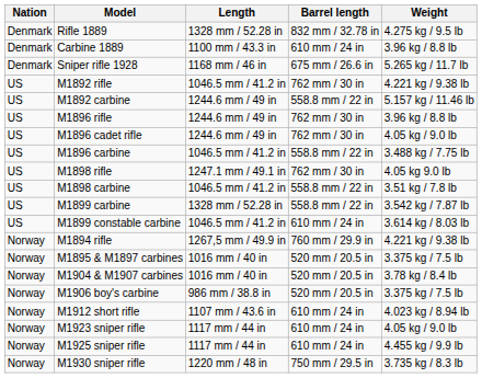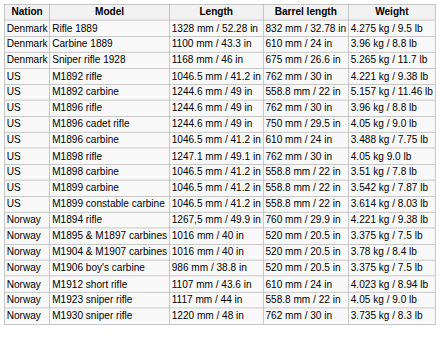 <table class="wikitable">
 <tr>
 <th>Nation</th>
 <th>Model</th>
 <th>Length</th>
 <th>Barrel length</th>
 <th>Weight</th>
 </tr>
 <tr>
 <td>Denmark</td>
 <td>Rifle 1889</td>
 <td>1328 mm / 52.28 in</td>
 <td>832 mm / 32.78 in</td>
 <td>4.275 kg / 9.5 lb</td>
 </tr>
 <tr>
 <td>Denmark</td>
 <td>Carbine 1889</td>
 <td>1100 mm / 43.3 in</td>
 <td>610 mm / 24 in</td>
 <td>3.96 kg / 8.8 lb</td>
 </tr>
 <tr>
 <td>Denmark</td>
 <td>Sniper rifle 1928</td>
 <td>1168 mm / 46 in</td>
 <td>675 mm / 26.6 in</td>
 <td>5.265 kg / 11.7 lb</td>
 </tr>
 <tr>
 <td>US</td>
 <td>M1892 rifle</td>
 <td>1046.5 mm / 41.2 in</td>
 <td>762 mm / 30 in</td>
 <td>4.221 kg / 9.38 lb</td>
 </tr>
 <tr>
 <td>US</td>
 <td>M1892 carbine</td>
 <td>1244.6 mm / 49 in</td>
 <td>558.8 mm / 22 in</td>
 <td>5.157 kg / 11.46 lb</td>
 </tr>
 <tr>
 <td>US</td>
 <td>M1896 rifle</td>
 <td>1244.6 mm / 49 in</td>
 <td>762 mm / 30 in</td>
 <td>3.96 kg / 8.8 lb</td>
 </tr>
 <tr>
 <td>US</td>
 <td>M1896 cadet rifle</td>
 <td>1244.6 mm / 49 in</td>
-<td>762 mm / 30 in</td>
+<td>750 mm / 29.5 in</td>
 <td>4.05 kg / 9.0 lb</td>
 </tr>
 <tr>
 <td>US</td>
 <td>M1896 carbine</td>
 <td>1046.5 mm / 41.2 in</td>
-<td>558.8 mm / 22 in</td>
+<td>610 mm / 24 in</td>
 <td>3.488 kg / 7.75 lb</td>
 </tr>
 <tr>
 <td>US</td>
 <td>M1898 rifle</td>
 <td>1247.1 mm / 49.1 in</td>
 <td>762 mm / 30 in</td>
 <td>4.05 kg 9.0 lb</td>
 </tr>
 <tr>
 <td>US</td>
 <td>M1898 carbine</td>
 <td>1046.5 mm / 41.2 in</td>
 <td>558.8 mm / 22 in</td>
 <td>3.51 kg / 7.8 lb</td>
 </tr>
 <tr>
 <td>US</td>
 <td>M1899 carbine</td>
-<td>1328 mm / 52.28 in</td>
+<td>1046.5 mm / 41.2 in</td>
 <td>558.8 mm / 22 in</td>
 <td>3.542 kg / 7.87 lb</td>
 </tr>
 <tr>
 <td>US</td>
 <td>M1899 constable carbine</td>
 <td>1046.5 mm / 41.2 in</td>
-<td>610 mm / 24 in</td>
+<td>558.8 mm / 22 in</td>
 <td>3.614 kg / 8.03 lb</td>
 </tr>
 <tr>
 <td>Norway</td>
 <td>M1894 rifle</td>
 <td>1267,5 mm / 49.9 in</td>
 <td>760 mm / 29.9 in</td>
 <td>4.221 kg / 9.38 lb</td>
 </tr>
 <tr>
 <td>Norway</td>
 <td>M1895 & M1897 carbines</td>
 <td>1016 mm / 40 in</td>
 <td>520 mm / 20.5 in</td>
 <td>3.375 kg / 7.5 lb</td>
 </tr>
 <tr>
 <td>Norway</td>
 <td>M1904 & M1907 carbines</td>
 <td>1016 mm / 40 in</td>
 <td>520 mm / 20.5 in</td>
 <td>3.78 kg / 8.4 lb</td>
 </tr>
 <tr>
 <td>Norway</td>
 <td>M1906 boy's carbine</td>
 <td>986 mm / 38.8 in</td>
 <td>520 mm / 20.5 in</td>
 <td>3.375 kg / 7.5 lb</td>
 </tr>
 <tr>
 <td>Norway</td>
 <td>M1912 short rifle</td>
 <td>1107 mm / 43.6 in</td>
 <td>610 mm / 24 in</td>
 <td>4.023 kg / 8.94 lb</td>
 </tr>
 <tr>
 <td>Norway</td>
 <td>M1923 sniper rifle</td>
 <td>1117 mm / 44 in</td>
-<td>610 mm / 24 in</td>
+<td>558.8 mm / 22 in</td>
 <td>4.05 kg / 9.0 lb</td>
-</tr>
-<tr>
-<td>Norway</td>
-<td>M1925 sniper rifle</td>
-<td>1117 mm / 44 in</td>
-<td>610 mm / 24 in</td>
-<td>4.455 kg / 9.9 lb</td>
 </tr>
 <tr>
 <td>Norway</td>
 <td>M1930 sniper rifle</td>
 <td>1220 mm / 48 in</td>
-<td>750 mm / 29.5 in</td>
+<td>762 mm / 30 in</td>
 <td>3.735 kg / 8.3 lb</td>
 </tr>
 </table>
